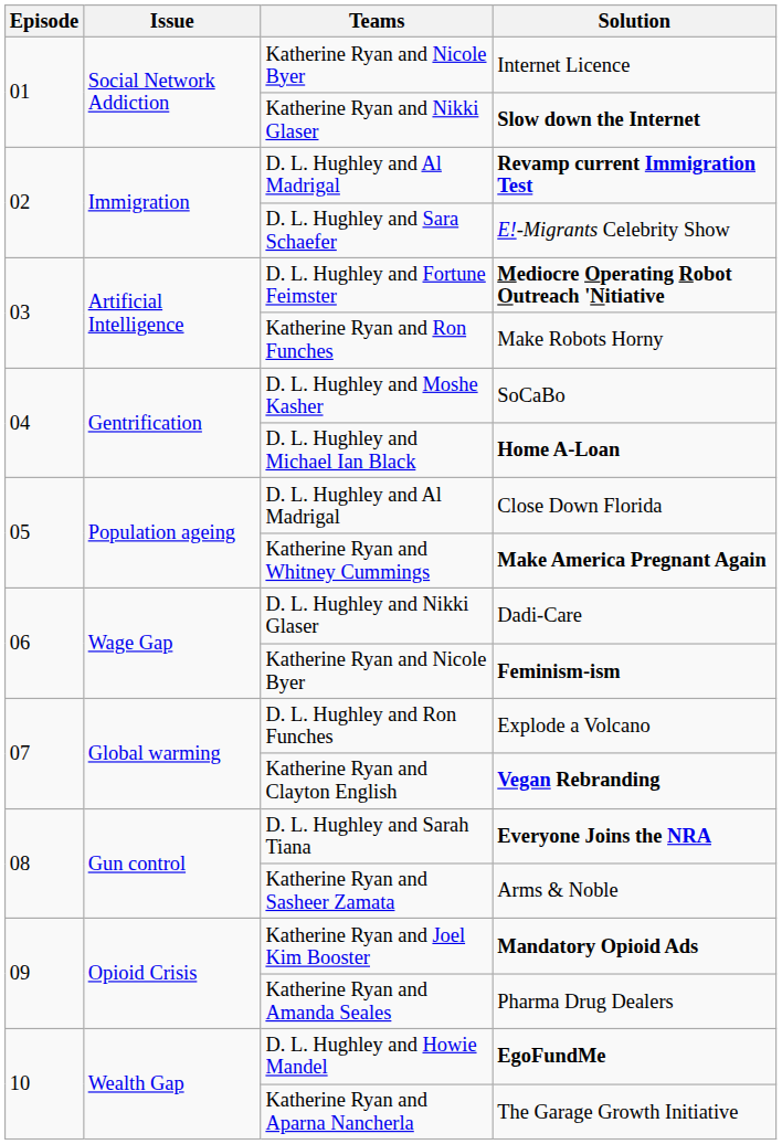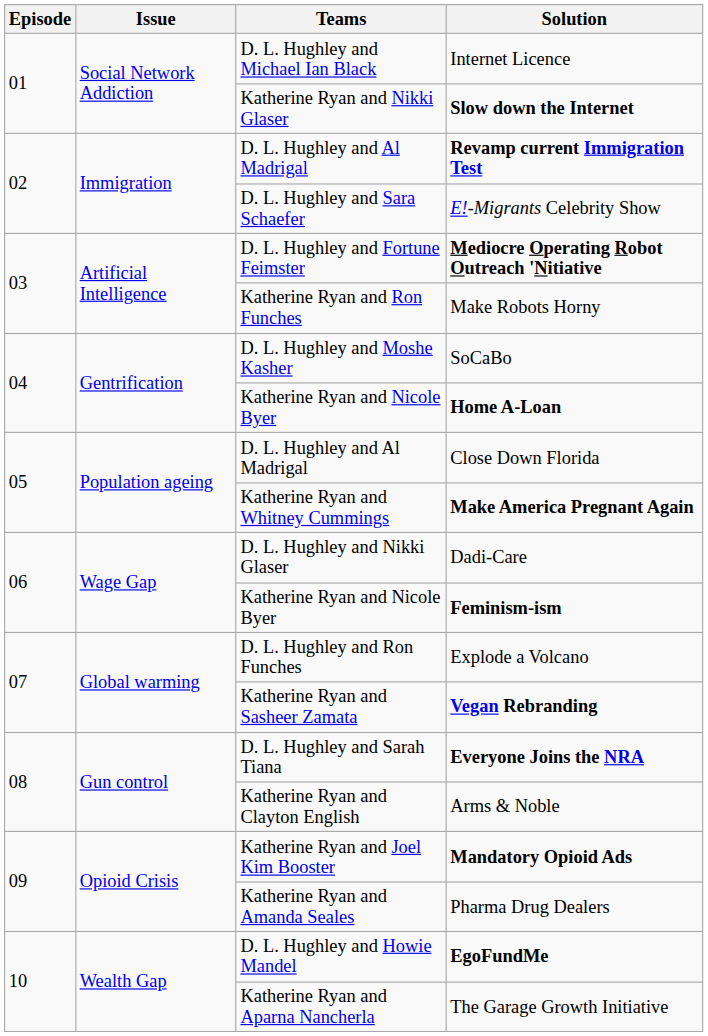 <table class="wikitable">
 <tr>
 <th>Episode</th>
 <th>Issue</th>
 <th>Teams</th>
 <th>Solution</th>
 </tr>
 <tr>
 <td rowspan="2">01</td>
 <td rowspan="2"><a href='#'>Social Network Addiction</a></td>
-<td>Katherine Ryan and <a href='#'>Nicole Byer</a></td>
+<td>D. L. Hughley and <a href='#'>Michael Ian Black</a></td>
 <td>Internet Licence</td>
 </tr>
 <tr>
 <td>Katherine Ryan and <a href='#'>Nikki Glaser</a></td>
 <td><strong>Slow down the Internet</strong></td>
 </tr>
 <tr>
 <td rowspan="2">02</td>
 <td rowspan="2"><a href='#'>Immigration</a></td>
 <td>D. L. Hughley and <a href='#'>Al Madrigal</a></td>
 <td><strong>Revamp current <a href='#'>Immigration Test</a></strong></td>
 </tr>
 <tr>
 <td>D. L. Hughley and <a href='#'>Sara Schaefer</a></td>
 <td><em><a href='#'>E!</a>-Migrants</em> Celebrity Show</td>
 </tr>
 <tr>
 <td rowspan="2">03</td>
 <td rowspan="2"><a href='#'>Artificial Intelligence</a></td>
 <td>D. L. Hughley and <a href='#'>Fortune Feimster</a></td>
 <td><strong><u>M</u>ediocre <u>O</u>perating <u>R</u>obot <u>O</u>utreach '<u>N</u>itiative</strong></td>
 </tr>
 <tr>
 <td>Katherine Ryan and <a href='#'>Ron Funches</a></td>
 <td>Make Robots Horny</td>
 </tr>
 <tr>
 <td rowspan="2">04</td>
 <td rowspan="2"><a href='#'>Gentrification</a></td>
 <td>D. L. Hughley and <a href='#'>Moshe Kasher</a></td>
 <td>SoCaBo</td>
 </tr>
 <tr>
-<td>D. L. Hughley and <a href='#'>Michael Ian Black</a></td>
+<td>Katherine Ryan and <a href='#'>Nicole Byer</a></td>
 <td><strong>Home A-Loan</strong></td>
 </tr>
 <tr>
 <td rowspan="2">05</td>
 <td rowspan="2"><a href='#'>Population ageing</a></td>
 <td>D. L. Hughley and Al Madrigal</td>
 <td>Close Down Florida</td>
 </tr>
 <tr>
 <td>Katherine Ryan and <a href='#'>Whitney Cummings</a></td>
 <td><strong>Make America Pregnant Again</strong></td>
 </tr>
 <tr>
 <td rowspan="2">06</td>
 <td rowspan="2"><a href='#'>Wage Gap</a></td>
 <td>D. L. Hughley and Nikki Glaser</td>
 <td>Dadi-Care</td>
 </tr>
 <tr>
 <td>Katherine Ryan and Nicole Byer</td>
 <td><strong>Feminism-ism</strong></td>
 </tr>
 <tr>
 <td rowspan="2">07</td>
 <td rowspan="2"><a href='#'>Global warming</a></td>
 <td>D. L. Hughley and Ron Funches</td>
 <td>Explode a Volcano</td>
 </tr>
 <tr>
-<td>Katherine Ryan and Clayton English</td>
+<td>Katherine Ryan and <a href='#'>Sasheer Zamata</a></td>
 <td><strong><a href='#'>Vegan</a> Rebranding</strong></td>
 </tr>
 <tr>
 <td rowspan="2">08</td>
 <td rowspan="2"><a href='#'>Gun control</a></td>
 <td>D. L. Hughley and Sarah Tiana</td>
 <td><strong>Everyone Joins the <a href='#'>NRA</a></strong></td>
 </tr>
 <tr>
-<td>Katherine Ryan and <a href='#'>Sasheer Zamata</a></td>
+<td>Katherine Ryan and Clayton English</td>
 <td>Arms & Noble</td>
 </tr>
 <tr>
 <td rowspan="2">09</td>
 <td rowspan="2"><a href='#'>Opioid Crisis</a></td>
 <td>Katherine Ryan and <a href='#'>Joel Kim Booster</a></td>
 <td><strong>Mandatory Opioid Ads</strong></td>
 </tr>
 <tr>
 <td>Katherine Ryan and <a href='#'>Amanda Seales</a></td>
 <td>Pharma Drug Dealers</td>
 </tr>
 <tr>
 <td rowspan="2">10</td>
 <td rowspan="2"><a href='#'>Wealth Gap</a></td>
 <td>D. L. Hughley and <a href='#'>Howie Mandel</a></td>
 <td><strong>EgoFundMe</strong></td>
 </tr>
 <tr>
 <td>Katherine Ryan and <a href='#'>Aparna Nancherla</a></td>
 <td>The Garage Growth Initiative</td>
 </tr>
 </table>
